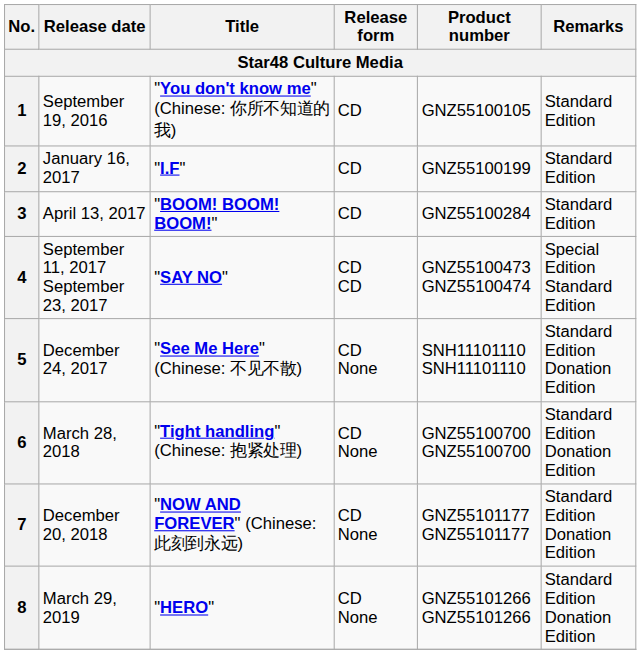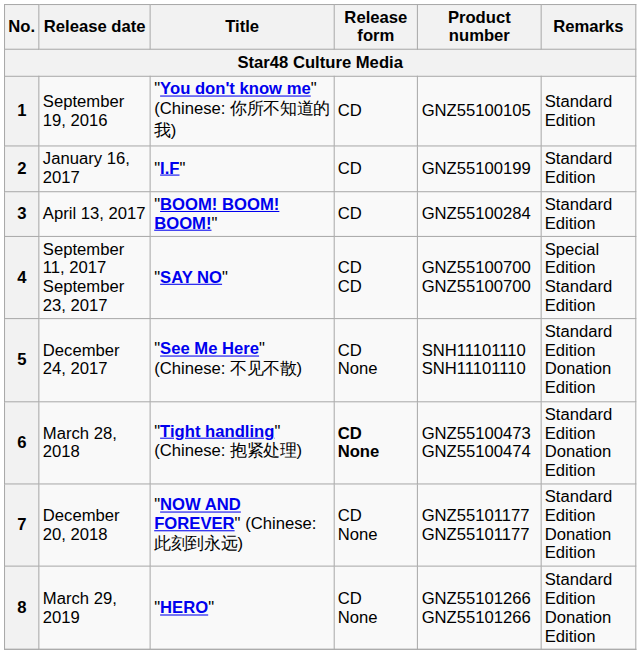 <table class="wikitable">
 <tr>
 <th>No.</th>
 <th>Release date</th>
 <th>Title</th>
 <th>Release form</th>
 <th>Product number</th>
 <th>Remarks</th>
 </tr>
 <tr>
 <th colspan=7>Star48 Culture Media</th>
 </tr>
 <tr>
 <th>1</th>
 <td>September 19, 2016</td>
 <td>"<strong><a href='#'>You don't know me</a></strong>" (Chinese: 你所不知道的我)</td>
 <td>CD</td>
 <td>GNZ55100105</td>
 <td>Standard Edition</td>
 </tr>
 <tr>
 <th>2</th>
 <td>January 16, 2017</td>
 <td>"<strong><a href='#'>I.F</a></strong>"</td>
 <td>CD</td>
 <td>GNZ55100199</td>
 <td>Standard Edition</td>
 </tr>
 <tr>
 <th>3</th>
 <td>April 13, 2017</td>
 <td>"<strong><a href='#'>BOOM! BOOM! BOOM!</a></strong>"</td>
 <td>CD</td>
 <td>GNZ55100284</td>
 <td>Standard Edition</td>
 </tr>
 <tr>
 <th>4</th>
 <td>September 11, 2017<br>September 23, 2017</td>
 <td>"<strong><a href='#'>SAY NO</a></strong>"</td>
 <td>CD<br>CD</td>
-<td>GNZ55100473<br>GNZ55100474</td>
+<td>GNZ55100700<br>GNZ55100700</td>
 <td>Special Edition <br>Standard Edition</td>
 </tr>
 <tr>
 <th>5</th>
 <td>December 24, 2017</td>
 <td>"<strong><a href='#'>See Me Here</a></strong>" (Chinese: 不见不散)</td>
 <td>CD<br>None</td>
 <td>SNH11101110<br>SNH11101110</td>
 <td>Standard Edition<br> Donation Edition</td>
 </tr>
 <tr>
 <th>6</th>
 <td>March 28, 2018</td>
 <td>"<strong><a href='#'>Tight handling</a></strong>" (Chinese: 抱紧处理)</td>
-<td>CD<br>None</td>
-<td>GNZ55100700<br>GNZ55100700</td>
+<td><strong>CD<br>None</strong></td>
+<td>GNZ55100473<br>GNZ55100474</td>
 <td>Standard Edition <br> Donation Edition</td>
 </tr>
 <tr>
 <th>7</th>
 <td>December 20, 2018</td>
 <td>"<strong><a href='#'>NOW AND FOREVER</a></strong>" (Chinese: 此刻到永远)</td>
 <td>CD<br>None</td>
 <td>GNZ55101177<br>GNZ55101177</td>
 <td>Standard Edition <br> Donation Edition</td>
 </tr>
 <tr>
 <th>8</th>
 <td>March 29, 2019</td>
 <td>"<strong><a href='#'>HERO</a></strong>"</td>
 <td>CD<br>None</td>
 <td>GNZ55101266<br>GNZ55101266</td>
 <td>Standard Edition <br> Donation Edition</td>
 </tr>
 <tr>
 </tr>
 </table>
